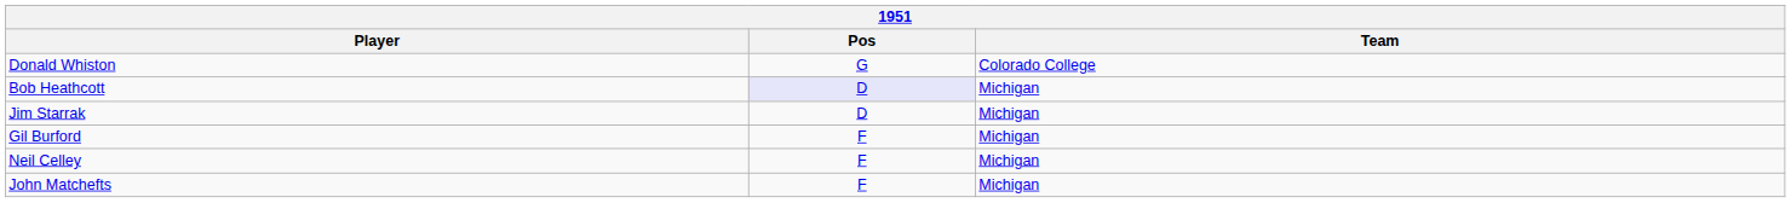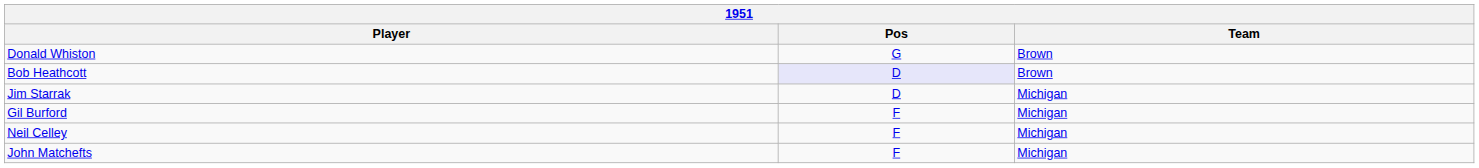 <table class="wikitable" width=95%>
 <tr>
 <th colspan=3><a href='#'>1951</a></th>
 </tr>
 <tr>
 <th>Player</th>
 <th>Pos</th>
 <th>Team</th>
 </tr>
 <tr>
 <td><a href='#'>Donald Whiston</a></td>
 <td style="text-align:center;"><a href='#'>G</a></td>
-<td><a href='#'>Colorado College</a></td>
+<td><a href='#'>Brown</a></td>
 </tr>
 <tr>
 <td><a href='#'>Bob Heathcott</a></td>
 <td style="background: lavender; text-align:center;"><a href='#'>D</a></td>
-<td><a href='#'>Michigan</a></td>
+<td><a href='#'>Brown</a></td>
 </tr>
 <tr>
 <td><a href='#'>Jim Starrak</a></td>
 <td style="text-align:center;"><a href='#'>D</a></td>
 <td><a href='#'>Michigan</a></td>
 </tr>
 <tr>
 <td><a href='#'>Gil Burford</a></td>
 <td style="text-align:center;"><a href='#'>F</a></td>
 <td><a href='#'>Michigan</a></td>
 </tr>
 <tr>
 <td><a href='#'>Neil Celley</a></td>
 <td style="text-align:center;"><a href='#'>F</a></td>
 <td><a href='#'>Michigan</a></td>
 </tr>
 <tr>
 <td><a href='#'>John Matchefts</a></td>
 <td style="text-align:center;"><a href='#'>F</a></td>
 <td><a href='#'>Michigan</a></td>
 </tr>
 </table>
